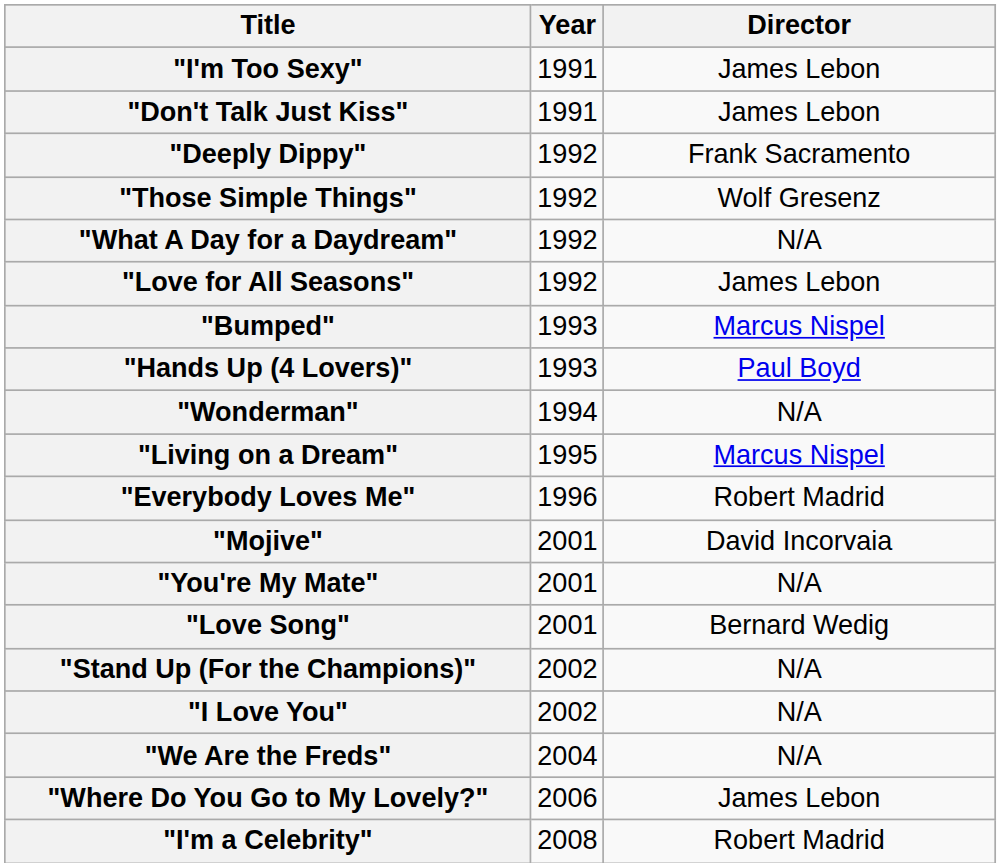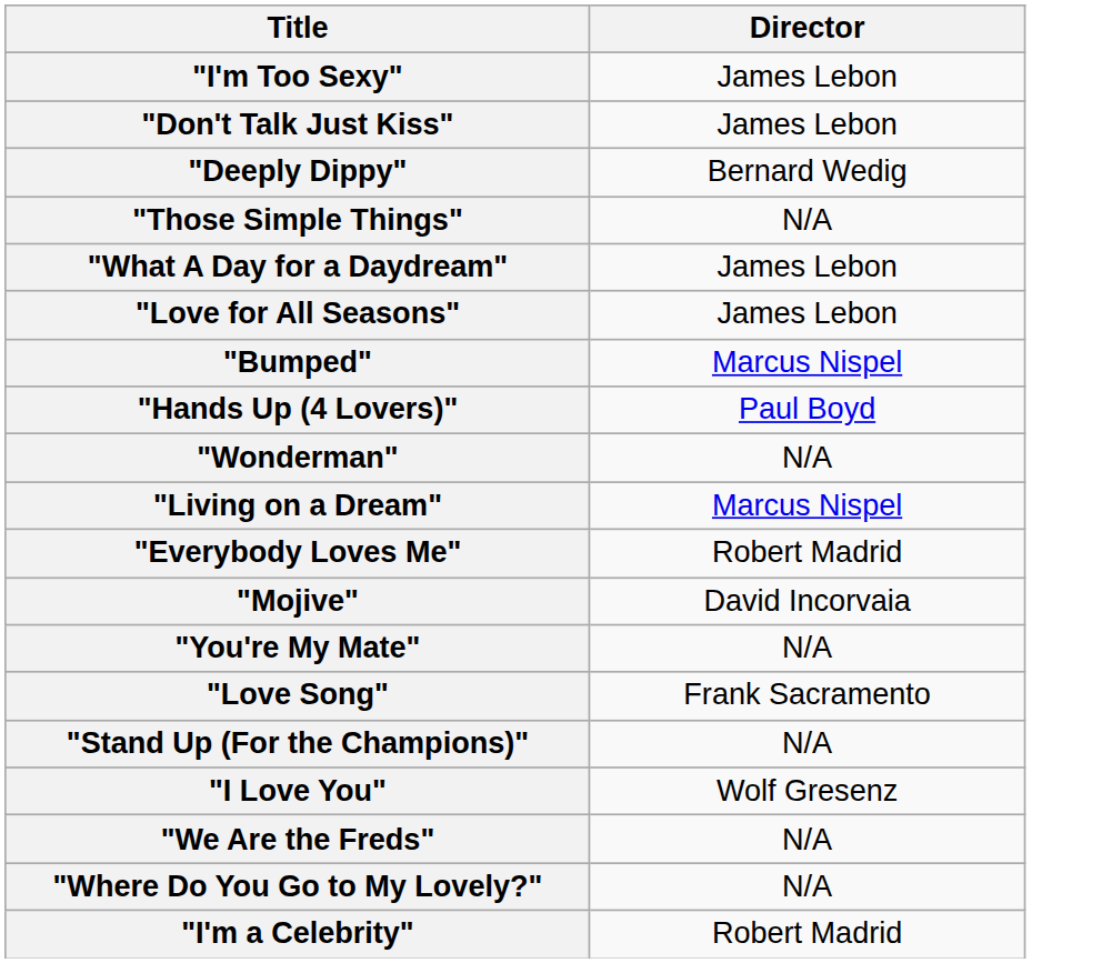 <table class="wikitable plainrowheaders" style="text-align:center;">
 <tr>
 <th scope="col" style="width:19em;">Title</th>
-<th scope="col">Year</th>
 <th scope="col" style="width:14em;">Director</th>
 </tr>
 <tr>
 <th scope="row">"I'm Too Sexy"</th>
-<td>1991</td>
 <td>James Lebon</td>
 </tr>
 <tr>
 <th scope="row">"Don't Talk Just Kiss"</th>
-<td>1991</td>
 <td>James Lebon</td>
 </tr>
 <tr>
 <th scope="row">"Deeply Dippy"</th>
-<td>1992</td>
-<td>Frank Sacramento</td>
+<td>Bernard Wedig</td>
 </tr>
 <tr>
 <th scope="row">"Those Simple Things"</th>
-<td>1992</td>
-<td>Wolf Gresenz</td>
+<td>N/A</td>
 </tr>
 <tr>
 <th scope="row">"What A Day for a Daydream"</th>
-<td>1992</td>
-<td>N/A</td>
+<td>James Lebon</td>
 </tr>
 <tr>
 <th scope="row">"Love for All Seasons"</th>
-<td>1992</td>
 <td>James Lebon</td>
 </tr>
 <tr>
 <th scope="row">"Bumped"</th>
-<td>1993</td>
 <td><a href='#'>Marcus Nispel</a></td>
 </tr>
 <tr>
 <th scope="row">"Hands Up (4 Lovers)"</th>
-<td>1993</td>
 <td><a href='#'>Paul Boyd</a></td>
 </tr>
 <tr>
 <th scope="row">"Wonderman"</th>
-<td>1994</td>
 <td>N/A</td>
 </tr>
 <tr>
 <th scope="row">"Living on a Dream"</th>
-<td>1995</td>
 <td><a href='#'>Marcus Nispel</a></td>
 </tr>
 <tr>
 <th scope="row">"Everybody Loves Me"</th>
-<td>1996</td>
 <td>Robert Madrid</td>
 </tr>
 <tr>
 <th scope="row">"Mojive"</th>
-<td>2001</td>
 <td>David Incorvaia</td>
 </tr>
 <tr>
 <th scope="row">"You're My Mate"</th>
-<td>2001</td>
 <td>N/A</td>
 </tr>
 <tr>
 <th scope="row">"Love Song"</th>
-<td>2001</td>
-<td>Bernard Wedig</td>
+<td>Frank Sacramento</td>
 </tr>
 <tr>
 <th scope="row">"Stand Up (For the Champions)"</th>
-<td>2002</td>
 <td>N/A</td>
 </tr>
 <tr>
 <th scope="row">"I Love You"</th>
-<td>2002</td>
-<td>N/A</td>
+<td>Wolf Gresenz</td>
 </tr>
 <tr>
 <th scope="row">"We Are the Freds"</th>
-<td>2004</td>
 <td>N/A</td>
 </tr>
 <tr>
 <th scope="row">"Where Do You Go to My Lovely?"</th>
-<td>2006</td>
-<td>James Lebon</td>
+<td>N/A</td>
 </tr>
 <tr>
 <th scope="row">"I'm a Celebrity"</th>
-<td>2008</td>
 <td>Robert Madrid</td>
 </tr>
 </table>
